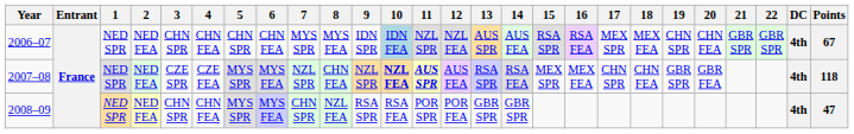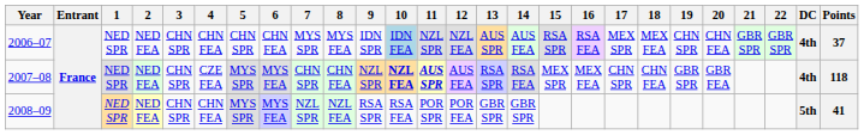 <table class="wikitable" style="text-align:center; font-size:85%">
 <tr>
 <th>Year</th>
 <th>Entrant</th>
 <th>1</th>
 <th>2</th>
 <th>3</th>
 <th>4</th>
 <th>5</th>
 <th>6</th>
 <th>7</th>
 <th>8</th>
 <th>9</th>
 <th>10</th>
 <th>11</th>
 <th>12</th>
 <th>13</th>
 <th>14</th>
 <th>15</th>
 <th>16</th>
 <th>17</th>
 <th>18</th>
 <th>19</th>
 <th>20</th>
 <th>21</th>
 <th>22</th>
 <th>DC</th>
 <th>Points</th>
 </tr>
 <tr>
 <td nowrap><a href='#'>2006–07</a></td>
 <th rowspan=3><a href='#'>France</a></th>
 <td><a href='#'>NED<br>SPR</a></td>
 <td><a href='#'>NED<br>FEA</a></td>
 <td><a href='#'>CHN<br>SPR</a></td>
 <td><a href='#'>CHN<br>FEA</a></td>
 <td><a href='#'>CHN<br>SPR</a></td>
 <td><a href='#'>CHN<br>FEA</a></td>
 <td><a href='#'>MYS<br>SPR</a></td>
 <td><a href='#'>MYS<br>FEA</a></td>
 <td><a href='#'>IDN<br>SPR</a></td>
 <td style="background: lightblue;"><a href='#'>IDN<br>FEA</a></td>
 <td style="background:#DFDFDF;"><a href='#'>NZL<br>SPR</a><br></td>
 <td style="background:#DFDFDF;"><a href='#'>NZL<br>FEA</a><br></td>
 <td style="background:#FFDF9F;"><a href='#'>AUS<br>SPR</a><br></td>
 <td style="background:#DFFFDF;"><a href='#'>AUS<br>FEA</a><br></td>
 <td style="background:#DFDFDF;"><a href='#'>RSA<br>SPR</a><br></td>
 <td style="background:#EFCFFF;"><a href='#'>RSA<br>FEA</a><br></td>
 <td><a href='#'>MEX<br>SPR</a></td>
 <td><a href='#'>MEX<br>FEA</a></td>
 <td><a href='#'>CHN<br>SPR</a></td>
 <td><a href='#'>CHN<br>FEA</a></td>
 <td style="background:#DFFFDF;"><a href='#'>GBR<br>SPR</a><br></td>
 <td style="background:#DFFFDF;"><a href='#'>GBR<br>SPR</a><br></td>
 <th>4th</th>
-<th>67</th>
+<th>37</th>
 </tr>
 <tr>
 <td nowrap><a href='#'>2007–08</a></td>
 <td style="background:#DFDFDF;"><a href='#'>NED<br>SPR</a><br></td>
 <td style="background:#DFFFDF;"><a href='#'>NED<br>FEA</a><br></td>
-<td><a href='#'>CZE<br>SPR</a></td>
+<td><a href='#'>CHN<br>SPR</a></td>
 <td><a href='#'>CZE<br>FEA</a></td>
 <td style="background:#DFDFDF;"><a href='#'>MYS<br>SPR</a><br></td>
 <td style="background:#DFDFDF;"><a href='#'>MYS<br>FEA</a><br></td>
-<td style="background:#DFFFDF;"><a href='#'>NZL<br>SPR</a><br></td>
+<td style="background:#DFFFDF;"><a href='#'>CHN<br>SPR</a><br></td>
 <td style="background:#DFFFDF;"><a href='#'>CHN<br>FEA</a><br></td>
 <td style="background:#FFDF9F;"><a href='#'>NZL<br>SPR</a><br></td>
 <td style="background:#FFDF9F;"><strong><a href='#'>NZL<br>FEA</a></strong><br></td>
 <td style="background:#FFFFBF;"><strong><em><a href='#'>AUS<br>SPR</a></em></strong><br></td>
 <td style="background:#EFCFFF;"><a href='#'>AUS<br>FEA</a><br></td>
 <td style="background:#CFCFFF;"><a href='#'>RSA<br>SPR</a><br></td>
 <td style="background:#DFDFDF;"><a href='#'>RSA<br>FEA</a><br></td>
 <td><a href='#'>MEX<br>SPR</a></td>
 <td><a href='#'>MEX<br>FEA</a></td>
 <td><a href='#'>CHN<br>SPR</a></td>
 <td><a href='#'>CHN<br>FEA</a></td>
 <td><a href='#'>GBR<br>SPR</a></td>
 <td><a href='#'>GBR<br>FEA</a></td>
 <td></td>
 <td></td>
 <th>4th</th>
 <th>118</th>
 </tr>
 <tr>
 <td nowrap><a href='#'>2008–09</a></td>
 <td style="background:#FFDF9F;"><em><a href='#'>NED<br>SPR</a></em><br></td>
 <td style="background:#FFFFBF;"><a href='#'>NED<br>FEA</a><br></td>
 <td><a href='#'>CHN<br>SPR</a></td>
 <td><a href='#'>CHN<br>FEA</a></td>
 <td style="background:#DFDFDF;"><a href='#'>MYS<br>SPR</a><br></td>
 <td style="background:#CFCFFF;"><a href='#'>MYS<br>FEA</a><br></td>
-<td style="background:#DFFFDF;"><a href='#'>CHN<br>SPR</a><br></td>
+<td style="background:#DFFFDF;"><a href='#'>NZL<br>SPR</a><br></td>
 <td style="background:#DFFFDF;"><a href='#'>NZL<br>FEA</a><br></td>
 <td><a href='#'>RSA<br>SPR</a></td>
 <td><a href='#'>RSA<br>FEA</a></td>
 <td><a href='#'>POR<br>SPR</a></td>
 <td><a href='#'>POR<br>FEA</a></td>
 <td><a href='#'>GBR<br>SPR</a></td>
 <td><a href='#'>GBR<br>SPR</a></td>
 <td></td>
 <td></td>
 <td></td>
 <td></td>
 <td></td>
 <td></td>
 <td></td>
 <td></td>
-<th>4th</th>
-<th>47</th>
+<th>5th</th>
+<th>41</th>
 </tr>
 </table>
